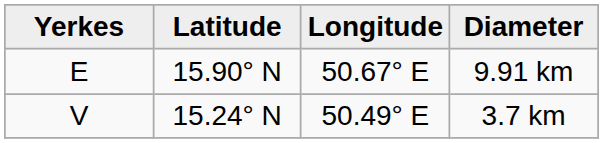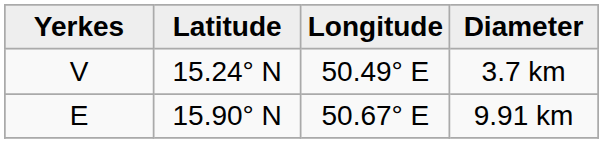 <table class="wikitable">
 <tr>
 <th width="25%" style="background:#eeeeee;">Yerkes</th>
 <th width="25%" style="background:#eeeeee;">Latitude</th>
 <th width="25%" style="background:#eeeeee;">Longitude</th>
 <th width="25%" style="background:#eeeeee;">Diameter</th>
 </tr>
 <tr>
+<td align="center">V</td>
+<td align="center">15.24° N</td>
+<td align="center">50.49° E</td>
+<td align="center">3.7 km</td>
+</tr>
+<tr>
 <td align="center">E</td>
 <td align="center">15.90° N</td>
 <td align="center">50.67° E</td>
 <td align="center">9.91 km</td>
 </tr>
-<tr>
-<td align="center">V</td>
-<td align="center">15.24° N</td>
-<td align="center">50.49° E</td>
-<td align="center">3.7 km</td>
-</tr>
 </table>
